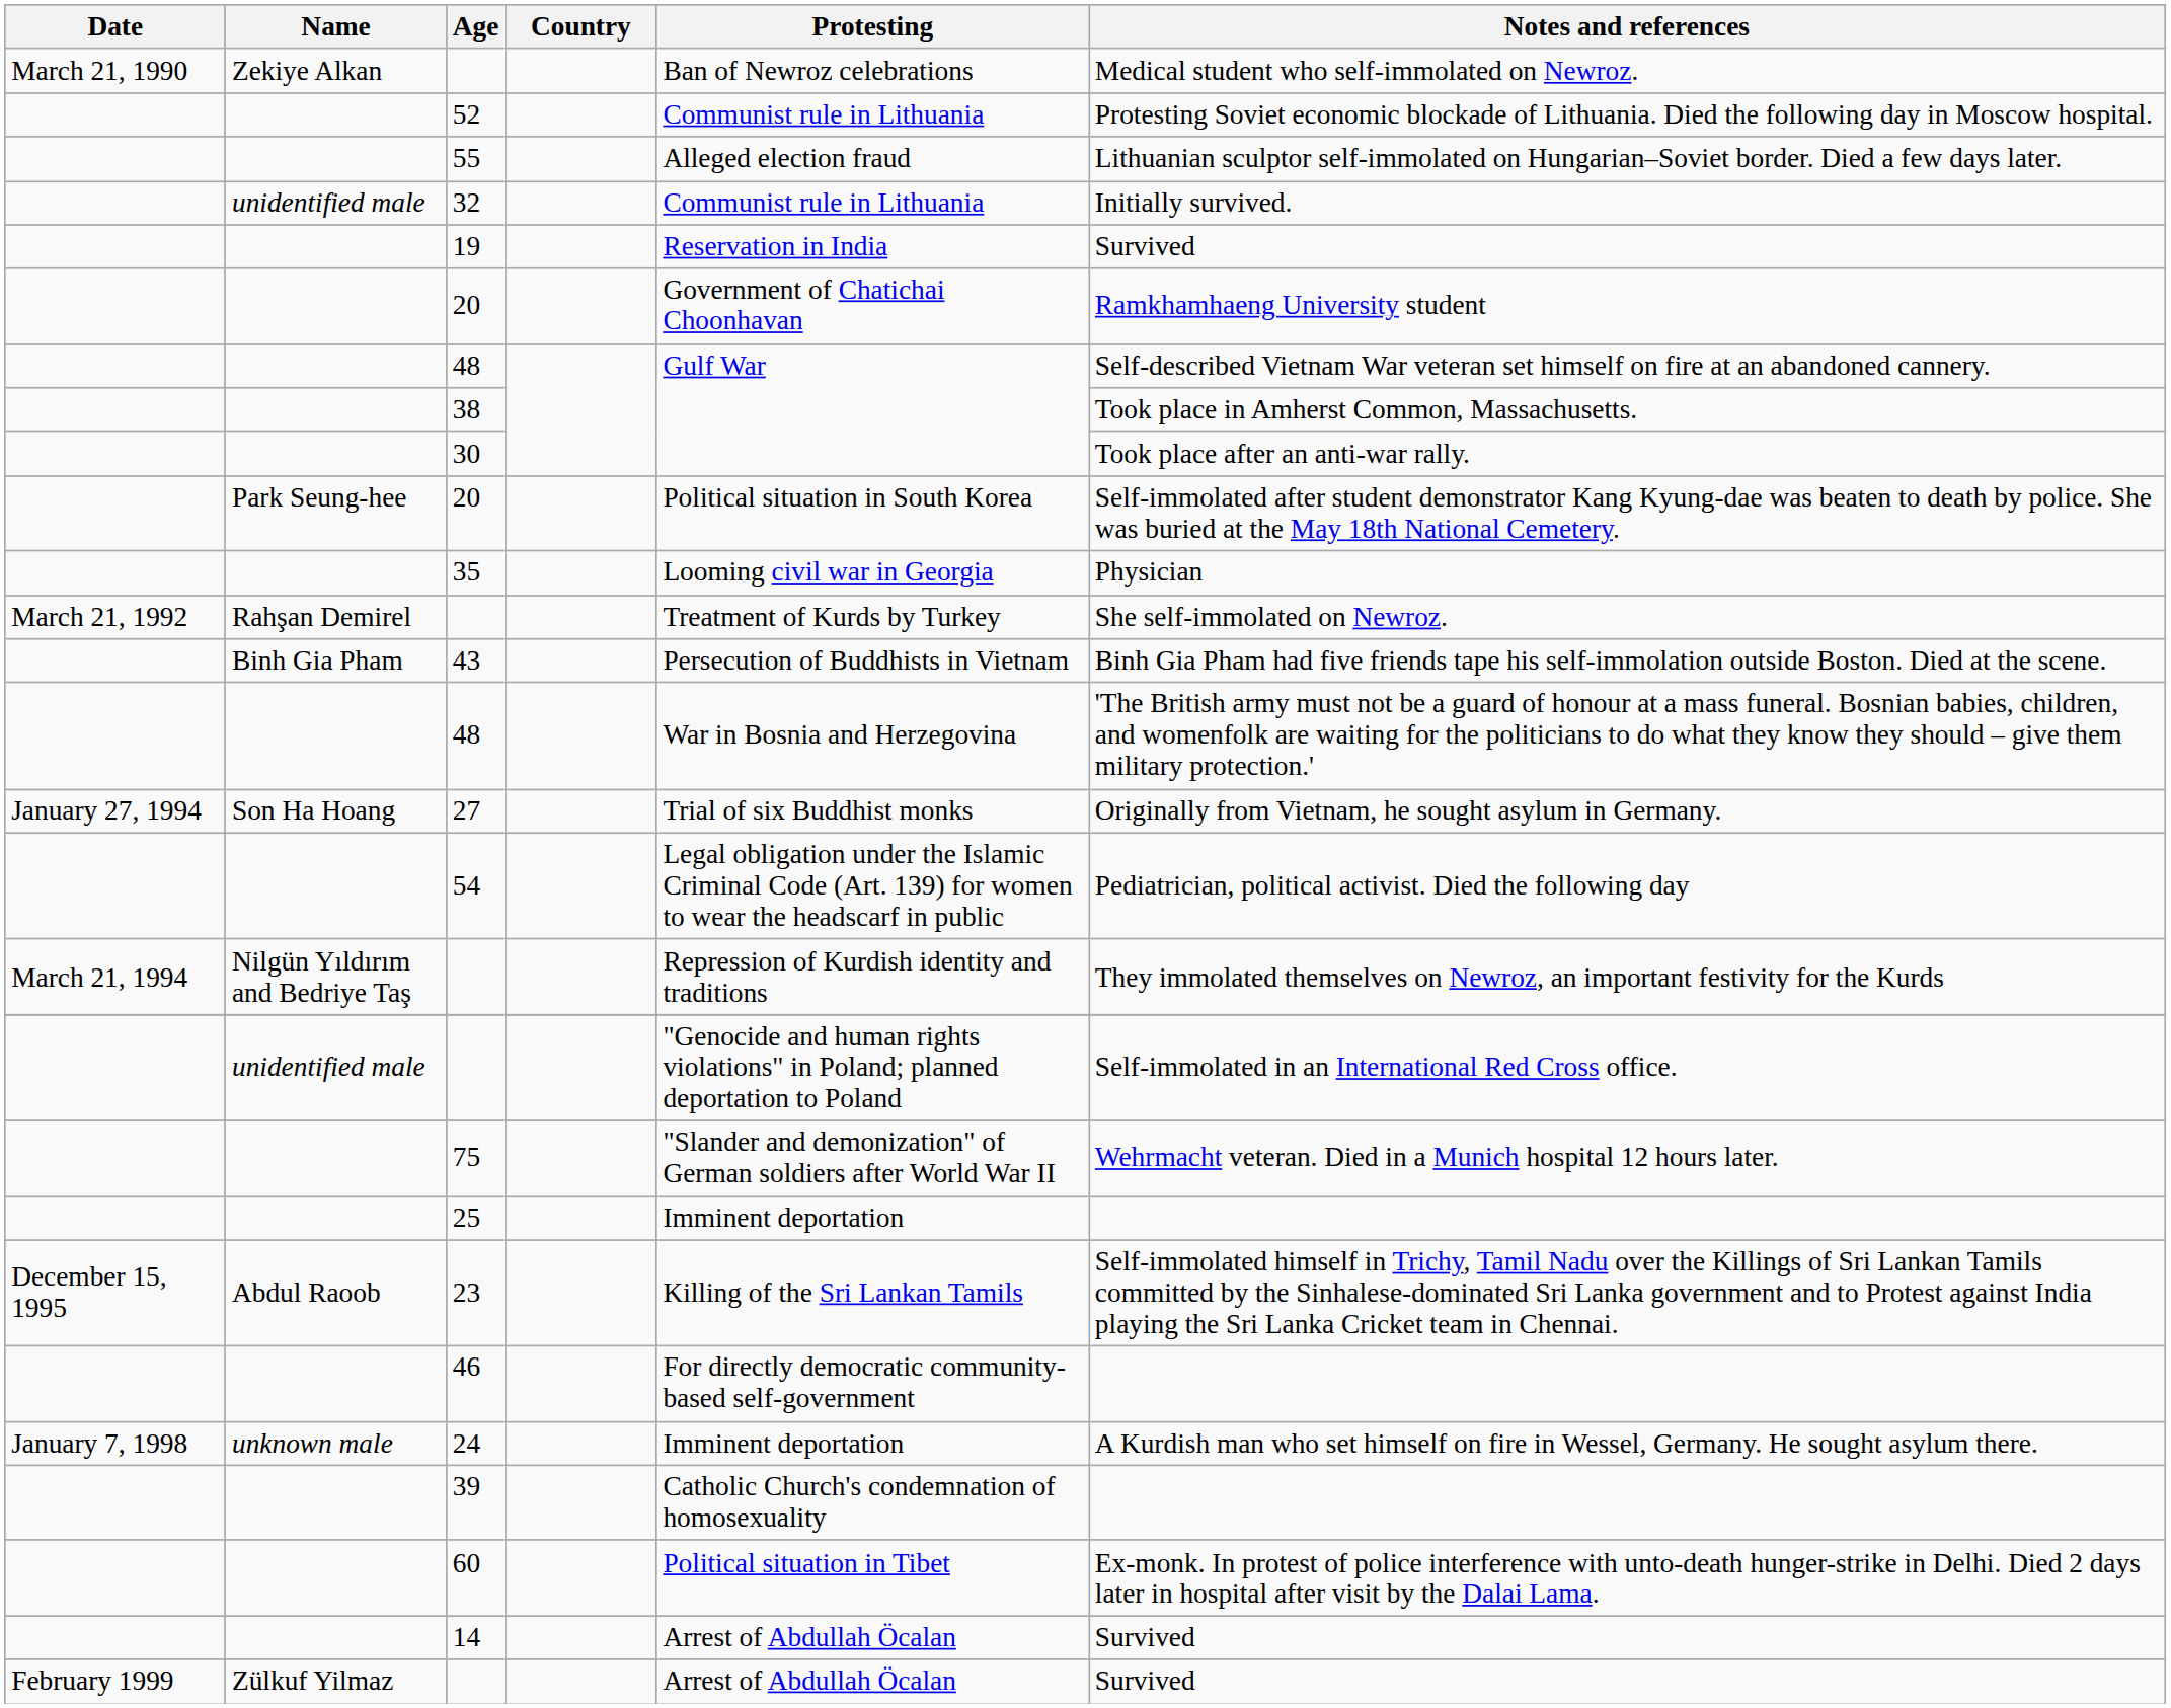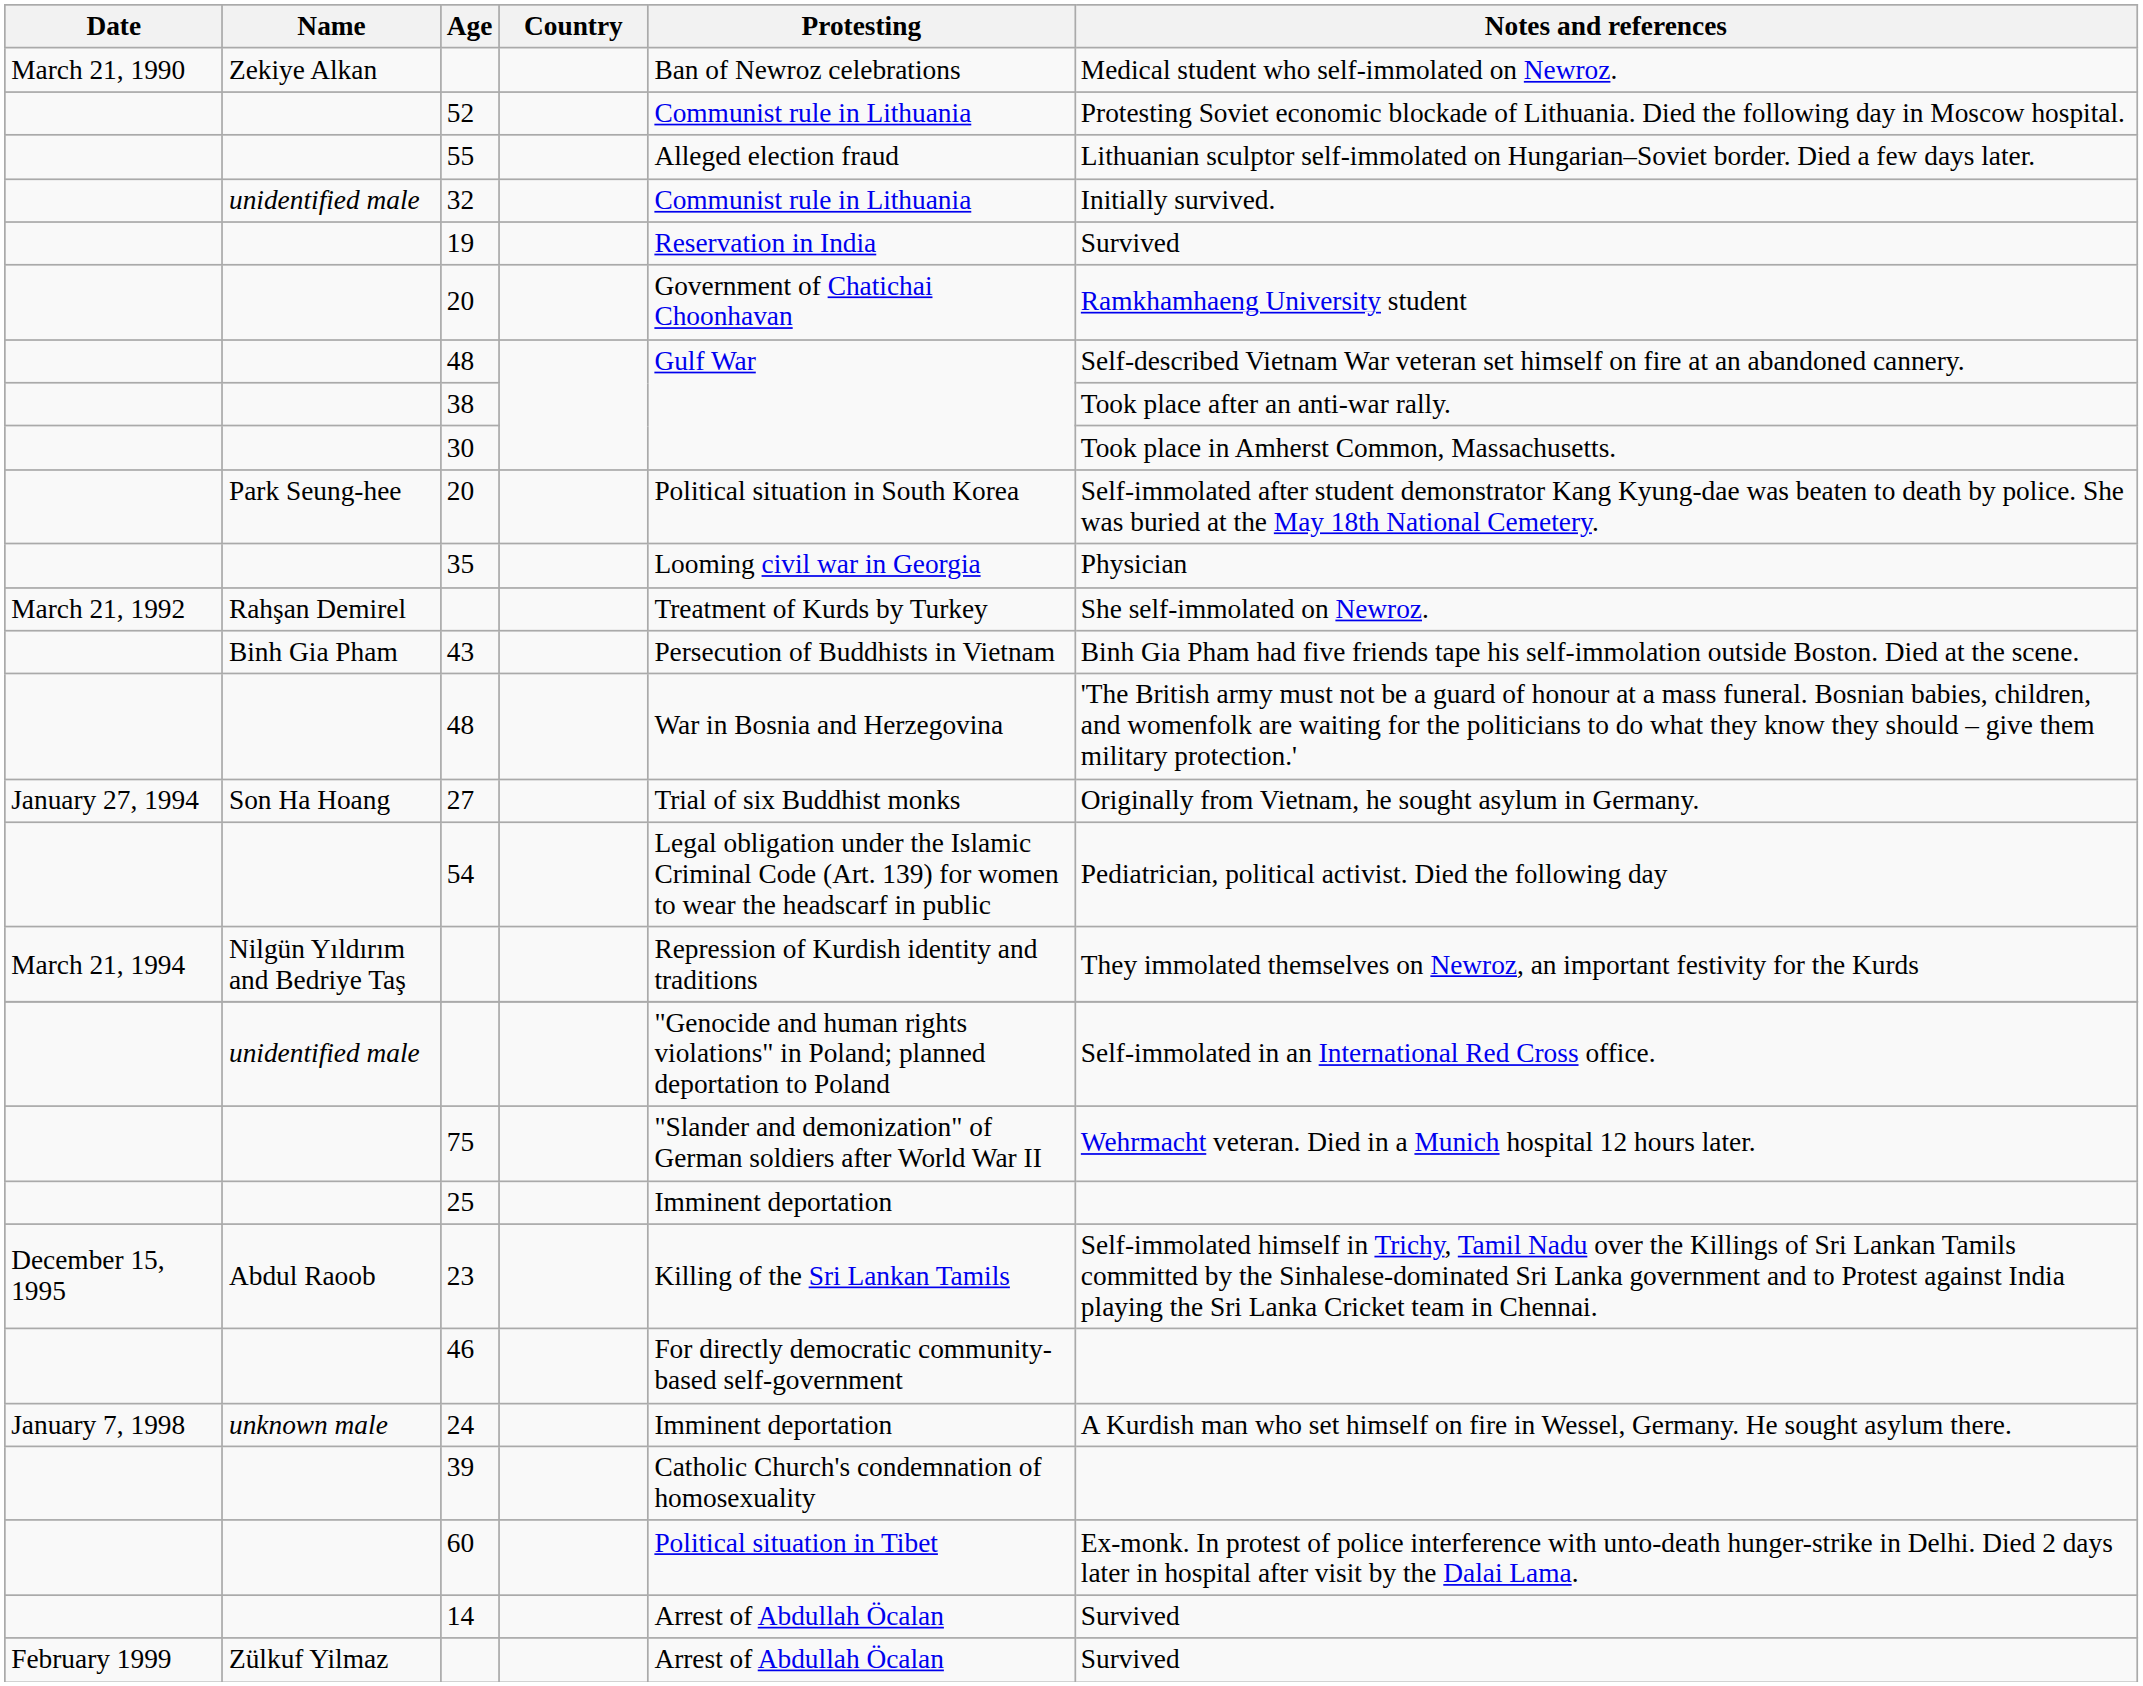 <table class="wikitable sortable">
 <tr>
 <th style="width:120px;">Date</th>
 <th style="width:120px;">Name</th>
 <th style="width:20px;">Age</th>
 <th style="width:80px;">Country</th>
 <th style="width:20%;">Protesting</th>
 <th>Notes and references</th>
 </tr>
 <tr>
 <td>March 21, 1990</td>
 <td>Zekiye Alkan</td>
 <td></td>
 <td></td>
 <td>Ban of Newroz celebrations</td>
 <td>Medical student who self-immolated on <a href='#'>Newroz</a>.</td>
 </tr>
 <tr>
 <td></td>
 <td></td>
 <td>52</td>
 <td></td>
 <td><a href='#'>Communist rule in Lithuania</a></td>
 <td>Protesting Soviet economic blockade of Lithuania. Died the following day in Moscow hospital.</td>
 </tr>
 <tr valign="top">
 <td></td>
 <td></td>
 <td>55</td>
 <td></td>
 <td>Alleged election fraud</td>
 <td>Lithuanian sculptor self-immolated on Hungarian–Soviet border. Died a few days later.</td>
 </tr>
 <tr valign="top">
 <td></td>
 <td><em>unidentified male</em></td>
 <td>32</td>
 <td></td>
 <td><a href='#'>Communist rule in Lithuania</a></td>
 <td>Initially survived.</td>
 </tr>
 <tr valign="top">
 <td></td>
 <td></td>
 <td>19</td>
 <td></td>
 <td><a href='#'>Reservation in India</a></td>
 <td>Survived</td>
 </tr>
 <tr>
 <td></td>
 <td></td>
 <td>20</td>
 <td></td>
 <td>Government of <a href='#'>Chatichai Choonhavan</a></td>
 <td><a href='#'>Ramkhamhaeng University</a> student</td>
 </tr>
 <tr valign="top">
 <td></td>
 <td></td>
 <td>48</td>
 <td rowspan="3"></td>
 <td rowspan="3"><a href='#'>Gulf War</a></td>
 <td>Self-described Vietnam War veteran set himself on fire at an abandoned cannery.</td>
 </tr>
 <tr valign="top">
 <td></td>
 <td></td>
 <td>38</td>
-<td>Took place in Amherst Common, Massachusetts.</td>
+<td>Took place after an anti-war rally.</td>
 </tr>
 <tr valign="top">
 <td></td>
 <td></td>
 <td>30</td>
-<td>Took place after an anti-war rally.</td>
+<td>Took place in Amherst Common, Massachusetts.</td>
 </tr>
 <tr valign="top">
 <td></td>
 <td>Park Seung-hee</td>
 <td>20</td>
 <td></td>
 <td>Political situation in South Korea</td>
 <td>Self-immolated after student demonstrator Kang Kyung-dae was beaten to death by police. She was buried at the <a href='#'>May 18th National Cemetery</a>.</td>
 </tr>
 <tr valign="top">
 <td></td>
 <td></td>
 <td>35</td>
 <td></td>
 <td>Looming <a href='#'>civil war in Georgia</a></td>
 <td>Physician</td>
 </tr>
 <tr>
 <td>March 21, 1992</td>
 <td>Rahşan Demirel</td>
 <td></td>
 <td></td>
 <td>Treatment of Kurds by Turkey</td>
 <td>She self-immolated on <a href='#'>Newroz</a>.</td>
 </tr>
 <tr>
 <td></td>
 <td>Binh Gia Pham</td>
 <td>43</td>
 <td></td>
 <td>Persecution of Buddhists in Vietnam</td>
 <td>Binh Gia Pham had five friends tape his self-immolation outside Boston. Died at the scene.</td>
 </tr>
 <tr>
 <td></td>
 <td></td>
 <td>48</td>
 <td></td>
 <td>War in Bosnia and Herzegovina</td>
 <td>'The British army must not be a guard of honour at a mass funeral. Bosnian babies, children, and womenfolk are waiting for the politicians to do what they know they should – give them military protection.'</td>
 </tr>
 <tr>
 <td>January 27, 1994</td>
 <td>Son Ha Hoang</td>
 <td>27</td>
 <td></td>
 <td>Trial of six Buddhist monks</td>
 <td>Originally from Vietnam, he sought asylum in Germany.</td>
 </tr>
 <tr>
 <td></td>
 <td></td>
 <td>54</td>
 <td></td>
 <td>Legal obligation under the Islamic Criminal Code (Art. 139) for women to wear the headscarf in public</td>
 <td>Pediatrician, political activist. Died the following day</td>
 </tr>
 <tr>
 <td>March 21, 1994</td>
 <td>Nilgün Yıldırım and Bedriye Taş</td>
 <td></td>
 <td></td>
 <td>Repression of Kurdish identity and traditions</td>
 <td>They immolated themselves on <a href='#'>Newroz</a>, an important festivity for the Kurds</td>
 </tr>
 <tr valign="top">
 </tr>
 <tr>
 <td></td>
 <td><em>unidentified male</em></td>
 <td></td>
 <td></td>
 <td>"Genocide and human rights violations" in Poland; planned deportation to Poland</td>
 <td>Self-immolated in an <a href='#'>International Red Cross</a> office.</td>
 </tr>
 <tr>
 <td></td>
 <td data-sort-value="Elstner, Reinhold"></td>
 <td>75</td>
 <td></td>
 <td>"Slander and demonization" of German soldiers after World War II</td>
 <td><a href='#'>Wehrmacht</a> veteran. Died in a <a href='#'>Munich</a> hospital 12 hours later.</td>
 </tr>
 <tr valign="top">
 <td></td>
 <td></td>
 <td>25</td>
 <td></td>
 <td>Imminent deportation</td>
 <td></td>
 </tr>
 <tr>
 <td>December 15, 1995</td>
 <td>Abdul Raoob</td>
 <td>23</td>
 <td></td>
 <td>Killing of the <a href='#'>Sri Lankan Tamils</a></td>
 <td>Self-immolated himself in <a href='#'>Trichy</a>, <a href='#'>Tamil Nadu</a> over the Killings of Sri Lankan Tamils committed by the Sinhalese-dominated Sri Lanka government and to Protest against India playing the Sri Lanka Cricket team in Chennai.</td>
 </tr>
 <tr valign="top">
 <td></td>
 <td></td>
 <td>46</td>
 <td></td>
 <td>For directly democratic community-based self-government</td>
 <td></td>
 </tr>
 <tr>
 <td>January 7, 1998</td>
 <td><em>unknown male</em></td>
 <td>24</td>
 <td></td>
 <td>Imminent deportation</td>
 <td>A Kurdish man who set himself on fire in Wessel, Germany. He sought asylum there.</td>
 </tr>
 <tr valign="top">
 <td></td>
 <td></td>
 <td>39</td>
 <td></td>
 <td>Catholic Church's condemnation of homosexuality</td>
 <td></td>
 </tr>
 <tr valign="top">
 <td></td>
 <td></td>
 <td>60</td>
 <td></td>
 <td><a href='#'>Political situation in Tibet</a></td>
 <td>Ex-monk. In protest of police interference with unto-death hunger-strike in Delhi. Died 2 days later in hospital after visit by the <a href='#'>Dalai Lama</a>.</td>
 </tr>
 <tr valign="top">
 <td></td>
 <td></td>
 <td>14</td>
 <td></td>
 <td>Arrest of <a href='#'>Abdullah Öcalan</a></td>
 <td>Survived</td>
 </tr>
 <tr>
 <td>February 1999</td>
 <td>Zülkuf Yilmaz</td>
 <td></td>
 <td></td>
 <td>Arrest of <a href='#'>Abdullah Öcalan</a></td>
 <td>Survived</td>
 </tr>
 </table>
